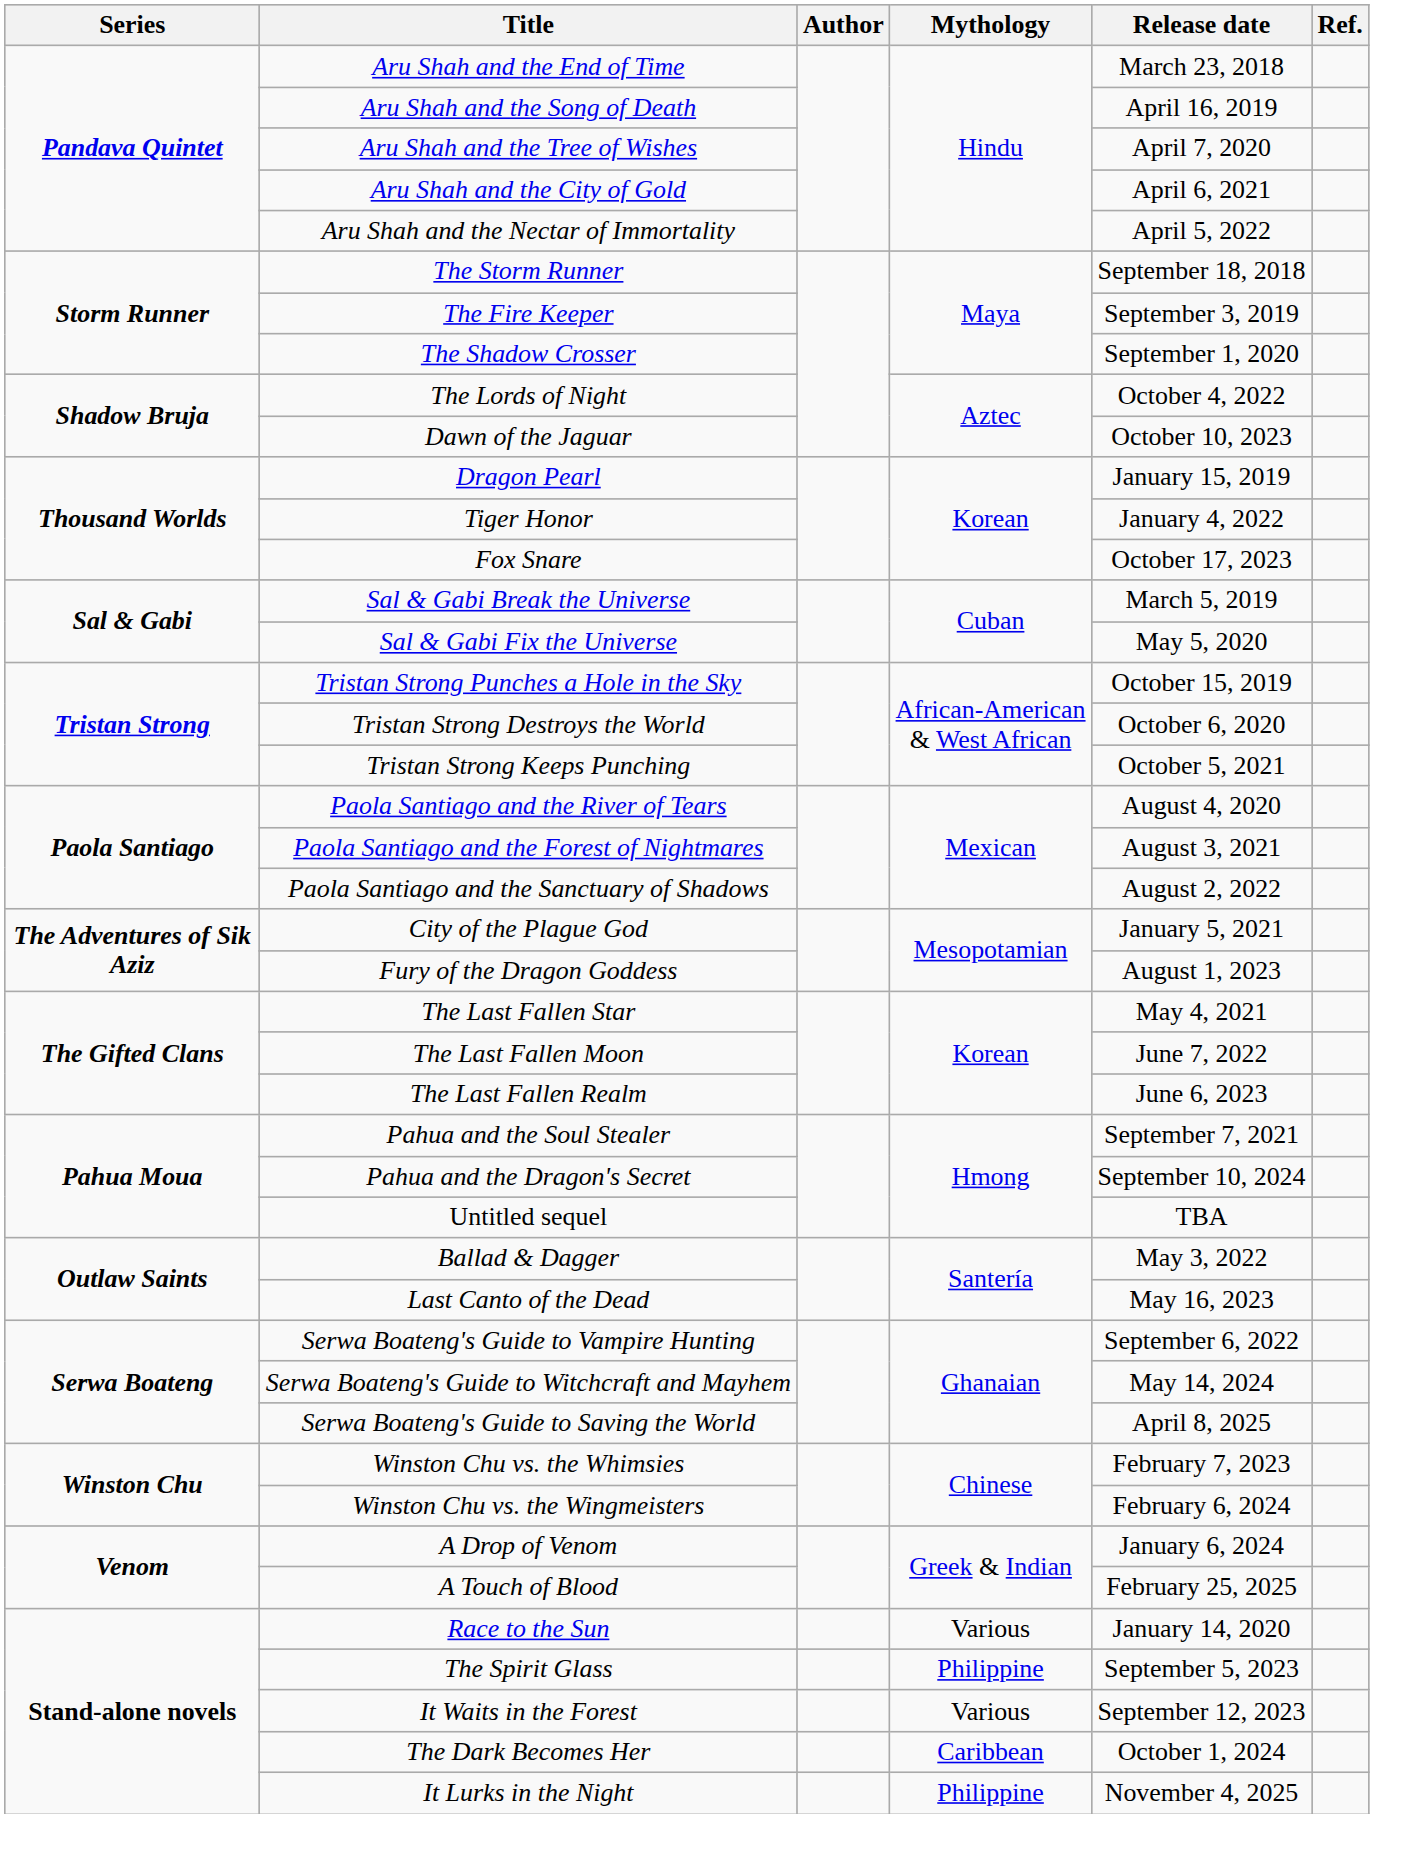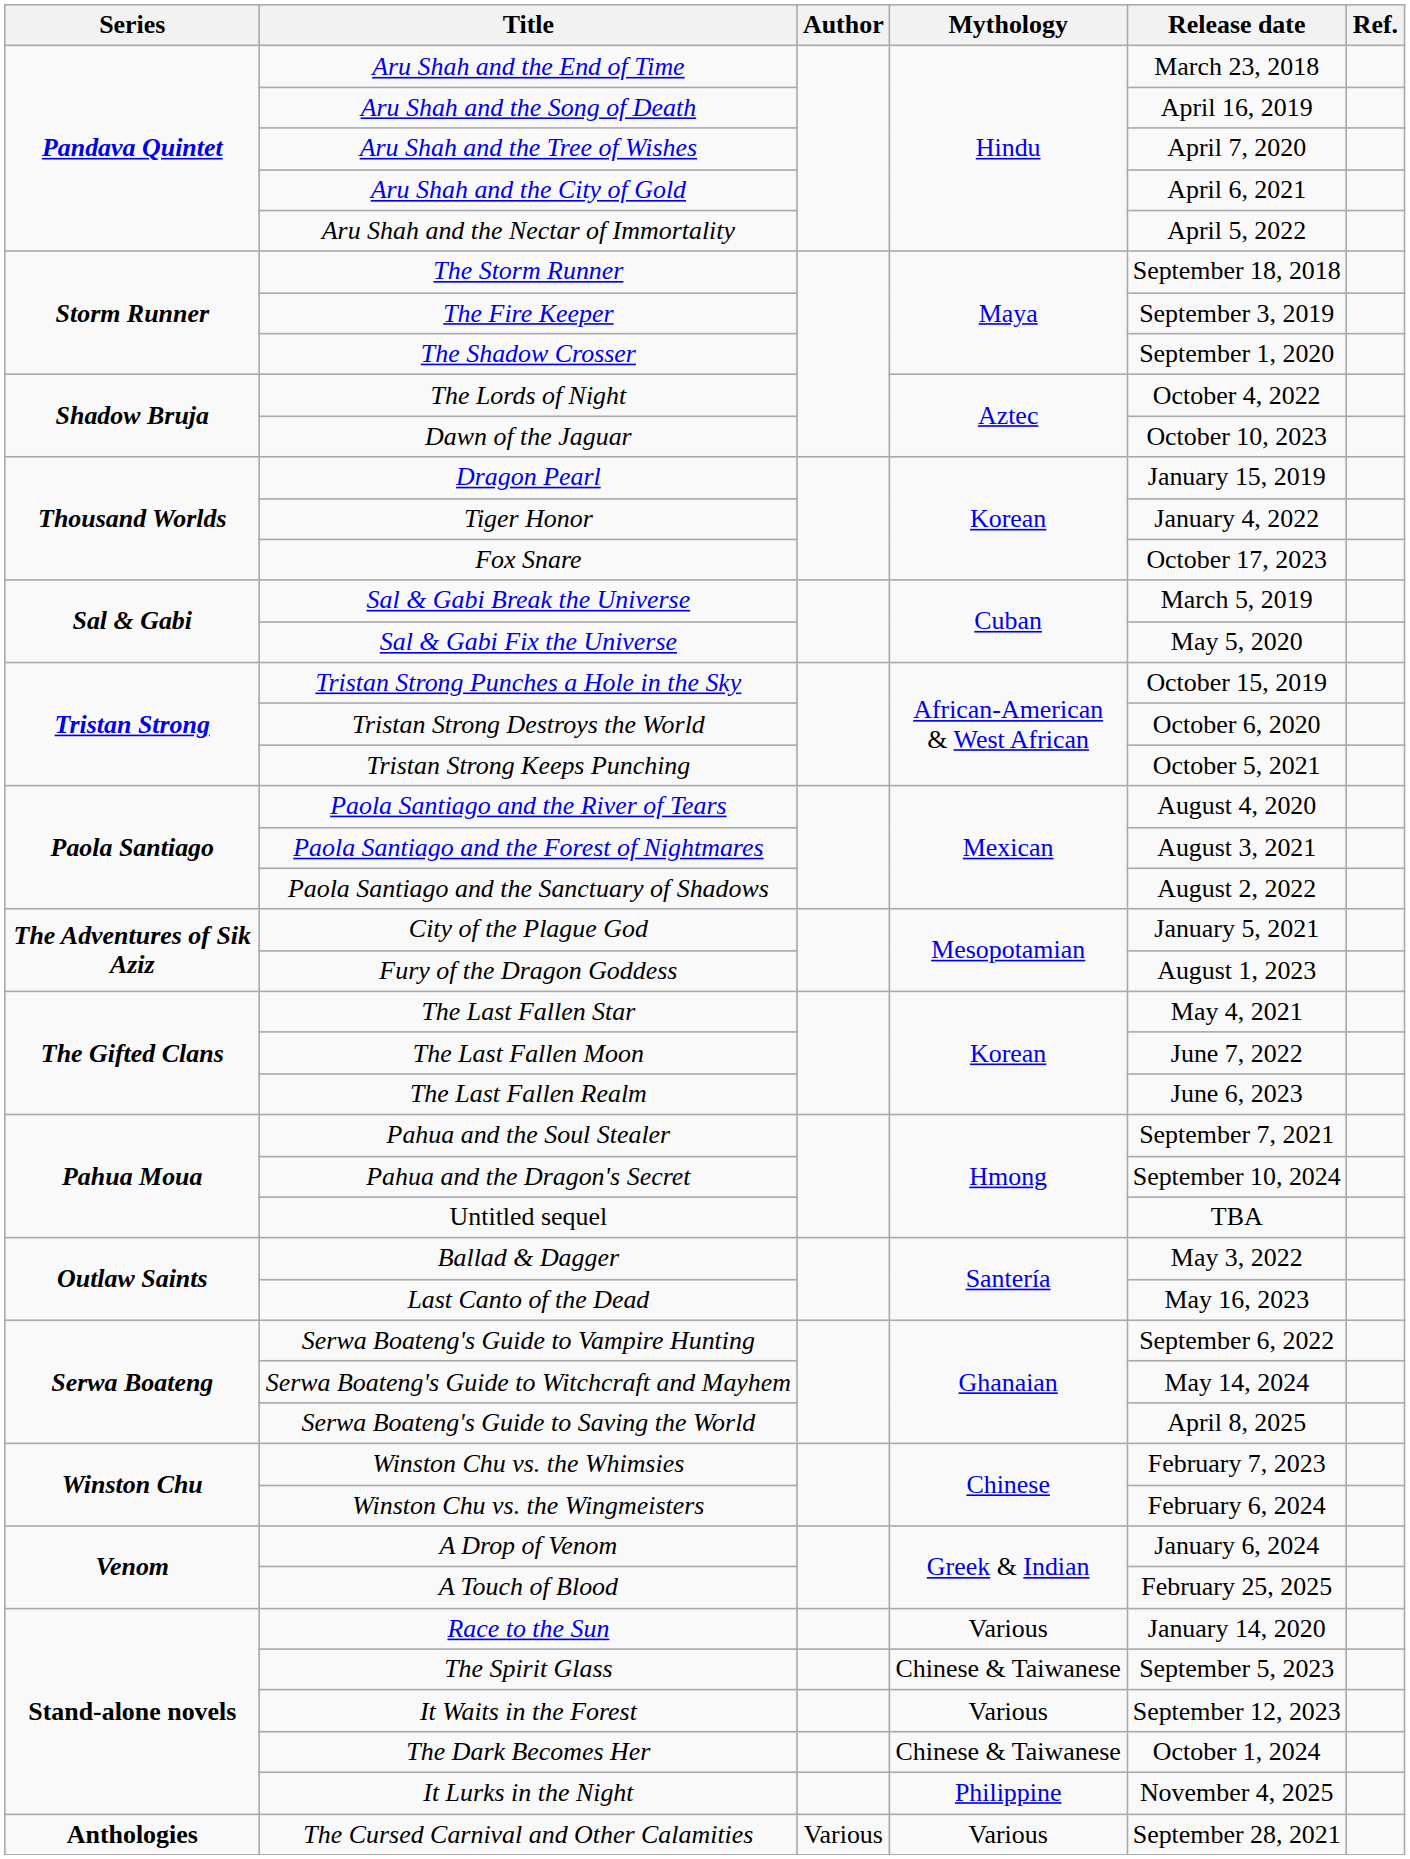 <table class="wikitable sortable" style="text-align:center; width:auto;">
 <tr>
 <th width="150px">Series</th>
 <th>Title</th>
 <th>Author</th>
 <th>Mythology</th>
 <th>Release date</th>
 <th>Ref.</th>
 </tr>
 <tr>
 <td rowspan="5"><strong><em><a href='#'>Pandava Quintet</a></em></strong></td>
 <td><em><a href='#'>Aru Shah and the End of Time</a></em></td>
 <td rowspan="5"></td>
 <td rowspan="5"><a href='#'>Hindu</a></td>
 <td>March 23, 2018</td>
 <td></td>
 </tr>
 <tr>
 <td><em><a href='#'>Aru Shah and the Song of Death</a></em></td>
 <td>April 16, 2019</td>
 <td></td>
 </tr>
 <tr>
 <td><em><a href='#'>Aru Shah and the Tree of Wishes</a></em></td>
 <td>April 7, 2020</td>
 <td></td>
 </tr>
 <tr>
 <td><em><a href='#'>Aru Shah and the City of Gold</a></em></td>
 <td>April 6, 2021</td>
 <td></td>
 </tr>
 <tr>
 <td><em>Aru Shah and the Nectar of Immortality</em></td>
 <td>April 5, 2022</td>
 <td></td>
 </tr>
 <tr>
 <td rowspan="3"><strong><em>Storm Runner</em></strong></td>
 <td><em><a href='#'>The Storm Runner</a></em></td>
 <td rowspan="5"></td>
 <td rowspan="3"><a href='#'>Maya</a></td>
 <td>September 18, 2018</td>
 <td></td>
 </tr>
 <tr>
 <td><em><a href='#'>The Fire Keeper</a></em></td>
 <td>September 3, 2019</td>
 <td></td>
 </tr>
 <tr>
 <td><em><a href='#'>The Shadow Crosser</a></em></td>
 <td>September 1, 2020</td>
 <td></td>
 </tr>
 <tr>
 <td rowspan="2"><strong><em>Shadow Bruja</em></strong></td>
 <td><em>The Lords of Night</em></td>
 <td rowspan="2"><a href='#'>Aztec</a></td>
 <td>October 4, 2022</td>
 <td></td>
 </tr>
 <tr>
 <td><em>Dawn of the Jaguar</em></td>
 <td>October 10, 2023</td>
 <td></td>
 </tr>
 <tr>
 <td rowspan="3"><strong><em>Thousand Worlds</em></strong></td>
 <td><em><a href='#'>Dragon Pearl</a></em></td>
 <td rowspan="3"></td>
 <td rowspan="3"><a href='#'>Korean</a></td>
 <td>January 15, 2019</td>
 <td></td>
 </tr>
 <tr>
 <td><em>Tiger Honor</em></td>
 <td>January 4, 2022</td>
 <td></td>
 </tr>
 <tr>
 <td><em>Fox Snare</em></td>
 <td>October 17, 2023</td>
 <td></td>
 </tr>
 <tr>
 <td rowspan="2"><strong><em>Sal & Gabi</em></strong></td>
 <td><em><a href='#'>Sal & Gabi Break the Universe</a></em></td>
 <td rowspan="2"></td>
 <td rowspan="2"><a href='#'>Cuban</a></td>
 <td>March 5, 2019</td>
 <td></td>
 </tr>
 <tr>
 <td><em><a href='#'>Sal & Gabi Fix the Universe</a></em></td>
 <td>May 5, 2020</td>
 <td></td>
 </tr>
 <tr>
 <td rowspan="3"><em><a href='#'><strong>Tristan Strong</strong></a></em></td>
 <td><em><a href='#'>Tristan Strong Punches a Hole in the Sky</a></em></td>
 <td rowspan="3"></td>
 <td rowspan="3"><a href='#'>African-American</a> <br>& <a href='#'>West African</a></td>
 <td>October 15, 2019</td>
 <td></td>
 </tr>
 <tr>
 <td><em>Tristan Strong Destroys the World</em></td>
 <td>October 6, 2020</td>
 <td></td>
 </tr>
 <tr>
 <td><em>Tristan Strong Keeps Punching</em></td>
 <td>October 5, 2021</td>
 <td></td>
 </tr>
 <tr>
 <td rowspan="3"><strong><em>Paola Santiago</em></strong></td>
 <td><em><a href='#'>Paola Santiago and the River of Tears</a></em></td>
 <td rowspan="3"></td>
 <td rowspan="3"><a href='#'>Mexican</a></td>
 <td>August 4, 2020</td>
 <td></td>
 </tr>
 <tr>
 <td><em><a href='#'>Paola Santiago and the Forest of Nightmares</a></em></td>
 <td>August 3, 2021</td>
 <td></td>
 </tr>
 <tr>
 <td><em>Paola Santiago and the Sanctuary of Shadows</em></td>
 <td>August 2, 2022</td>
 <td></td>
 </tr>
 <tr>
 <td rowspan="2"><strong><em>The Adventures of Sik Aziz</em></strong></td>
 <td><em>City of the Plague God</em></td>
 <td rowspan="2"></td>
 <td rowspan="2"><a href='#'>Mesopotamian</a></td>
 <td>January 5, 2021</td>
 <td></td>
 </tr>
 <tr>
 <td><em>Fury of the Dragon Goddess</em></td>
 <td>August 1, 2023</td>
 <td></td>
 </tr>
 <tr>
 <td rowspan="3"><strong><em>The Gifted Clans</em></strong></td>
 <td><em>The Last Fallen Star</em></td>
 <td rowspan="3"></td>
 <td rowspan="3"><a href='#'>Korean</a></td>
 <td>May 4, 2021</td>
 <td></td>
 </tr>
 <tr>
 <td><em>The Last Fallen Moon</em></td>
 <td>June 7, 2022</td>
 <td></td>
 </tr>
 <tr>
 <td><em>The Last Fallen Realm</em></td>
 <td>June 6, 2023</td>
 <td></td>
 </tr>
 <tr>
 <td rowspan="3"><strong><em>Pahua Moua</em></strong></td>
 <td><em>Pahua and the Soul Stealer</em></td>
 <td rowspan="3"></td>
 <td rowspan="3"><a href='#'>Hmong</a></td>
 <td>September 7, 2021</td>
 <td></td>
 </tr>
 <tr>
 <td><em>Pahua and the Dragon's Secret</em></td>
 <td>September 10, 2024</td>
 <td></td>
 </tr>
 <tr>
 <td>Untitled sequel</td>
 <td>TBA</td>
 <td></td>
 </tr>
 <tr>
 <td rowspan="2"><strong><em>Outlaw Saints</em></strong></td>
 <td><em>Ballad & Dagger</em></td>
 <td rowspan="2"></td>
 <td rowspan="2"><a href='#'>Santería</a></td>
 <td>May 3, 2022</td>
 <td></td>
 </tr>
 <tr>
 <td><em>Last Canto of the Dead</em></td>
 <td>May 16, 2023</td>
 <td></td>
 </tr>
 <tr>
 <td rowspan="3"><strong><em>Serwa Boateng</em></strong></td>
 <td><em>Serwa Boateng's Guide to Vampire Hunting</em></td>
 <td rowspan="3"></td>
 <td rowspan="3"><a href='#'>Ghanaian</a></td>
 <td>September 6, 2022</td>
 <td></td>
 </tr>
 <tr>
 <td><em>Serwa Boateng's Guide to Witchcraft and Mayhem</em></td>
 <td>May 14, 2024</td>
 <td></td>
 </tr>
 <tr>
 <td><em>Serwa Boateng's Guide to Saving the World</em></td>
 <td>April 8, 2025</td>
 <td></td>
 </tr>
 <tr>
 <td rowspan="2"><strong><em>Winston Chu</em></strong></td>
 <td><em>Winston Chu vs. the Whimsies</em></td>
 <td rowspan="2"></td>
 <td rowspan="2"><a href='#'>Chinese</a></td>
 <td>February 7, 2023</td>
 <td></td>
 </tr>
 <tr>
 <td><em>Winston Chu vs. the Wingmeisters</em></td>
 <td>February 6, 2024</td>
 <td></td>
 </tr>
 <tr>
 <td rowspan="2"><strong><em>Venom</em></strong></td>
 <td><em>A Drop of Venom</em></td>
 <td rowspan="2"></td>
 <td rowspan="2"><a href='#'>Greek</a> & <a href='#'>Indian</a></td>
 <td>January 6, 2024</td>
 <td></td>
 </tr>
 <tr>
 <td><em>A Touch of Blood</em></td>
 <td>February 25, 2025</td>
 <td></td>
 </tr>
 <tr>
 <td rowspan="5"><strong>Stand-alone novels</strong></td>
 <td><em><a href='#'>Race to the Sun</a></em></td>
 <td></td>
 <td>Various</td>
 <td>January 14, 2020</td>
 <td></td>
 </tr>
 <tr>
 <td><em>The Spirit Glass</em></td>
 <td></td>
-<td><a href='#'>Philippine</a></td>
+<td>Chinese & Taiwanese</td>
 <td>September 5, 2023</td>
 <td></td>
 </tr>
 <tr>
 <td><em>It Waits in the Forest</em></td>
 <td></td>
 <td>Various</td>
 <td>September 12, 2023</td>
 <td></td>
 </tr>
 <tr>
 <td><em>The Dark Becomes Her</em></td>
 <td></td>
-<td><a href='#'>Caribbean</a></td>
+<td>Chinese & Taiwanese</td>
 <td>October 1, 2024</td>
 <td></td>
 </tr>
 <tr>
 <td><em>It Lurks in the Night</em></td>
 <td></td>
 <td><a href='#'>Philippine</a></td>
 <td>November 4, 2025</td>
 <td></td>
 </tr>
+<tr>
+<td><strong>Anthologies</strong></td>
+<td><em>The Cursed Carnival and Other Calamities</em></td>
+<td>Various</td>
+<td>Various</td>
+<td>September 28, 2021</td>
+<td></td>
+</tr>
 </table>
